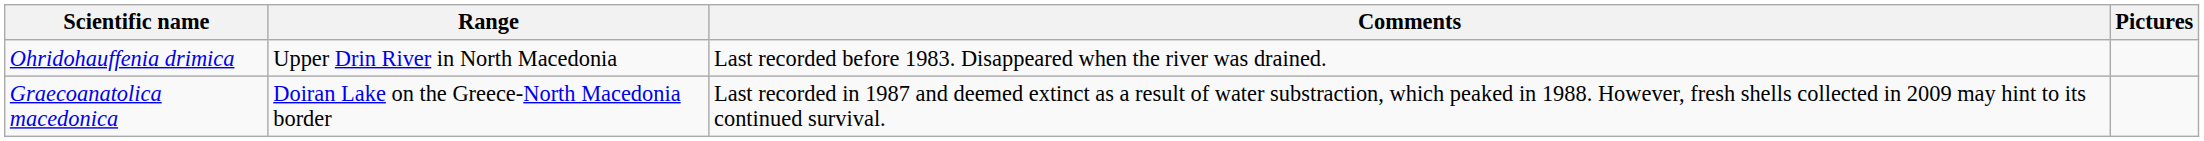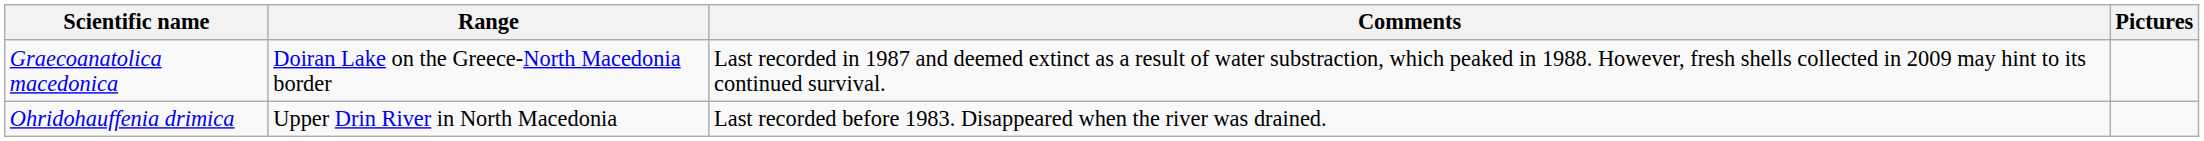 <table class="wikitable">
 <tr>
 <th>Scientific name</th>
 <th>Range</th>
 <th class="unsortable">Comments</th>
 <th class="unsortable">Pictures</th>
 </tr>
 <tr>
+<td><em><a href='#'>Graecoanatolica macedonica</a></em></td>
+<td><a href='#'>Doiran Lake</a> on the Greece-<a href='#'>North Macedonia</a> border</td>
+<td>Last recorded in 1987 and deemed extinct as a result of water substraction, which peaked in 1988. However, fresh shells collected in 2009 may hint to its continued survival.</td>
+<td></td>
+</tr>
+<tr>
 <td><em><a href='#'>Ohridohauffenia drimica</a></em></td>
 <td>Upper <a href='#'>Drin River</a> in North Macedonia</td>
 <td>Last recorded before 1983. Disappeared when the river was drained.</td>
 <td></td>
 </tr>
-<tr>
-<td><em><a href='#'>Graecoanatolica macedonica</a></em></td>
-<td><a href='#'>Doiran Lake</a> on the Greece-<a href='#'>North Macedonia</a> border</td>
-<td>Last recorded in 1987 and deemed extinct as a result of water substraction, which peaked in 1988. However, fresh shells collected in 2009 may hint to its continued survival.</td>
-<td></td>
-</tr>
 </table>
